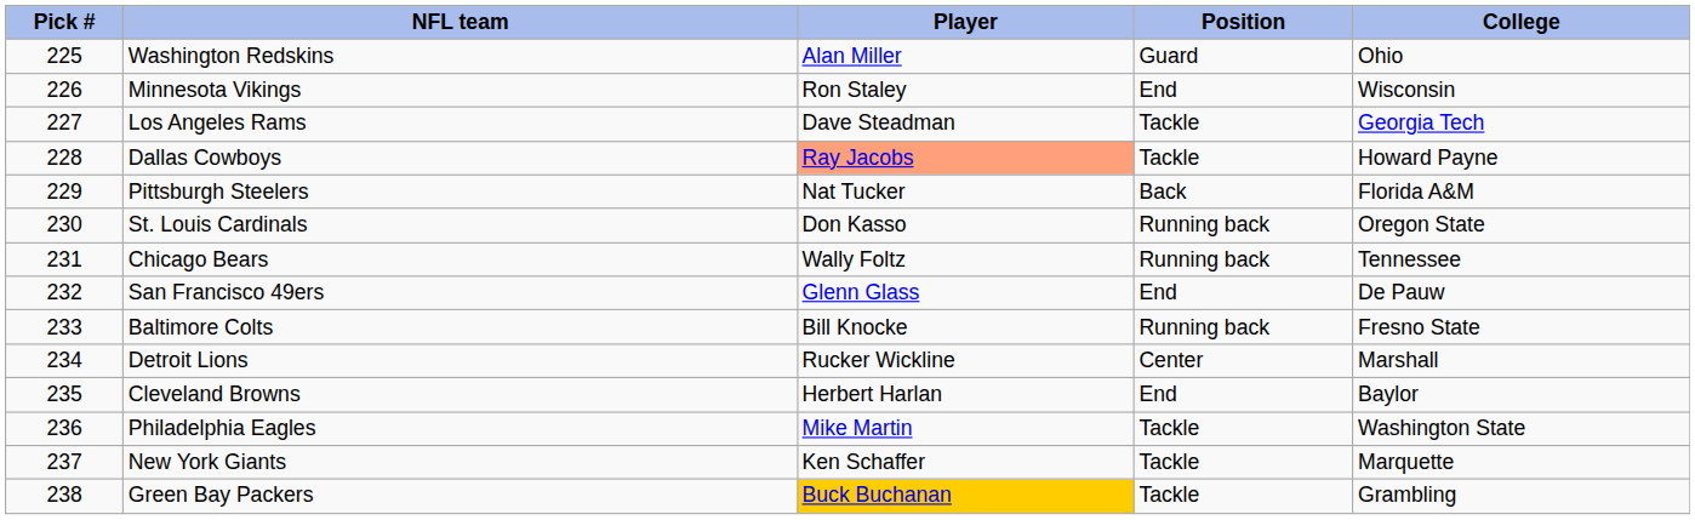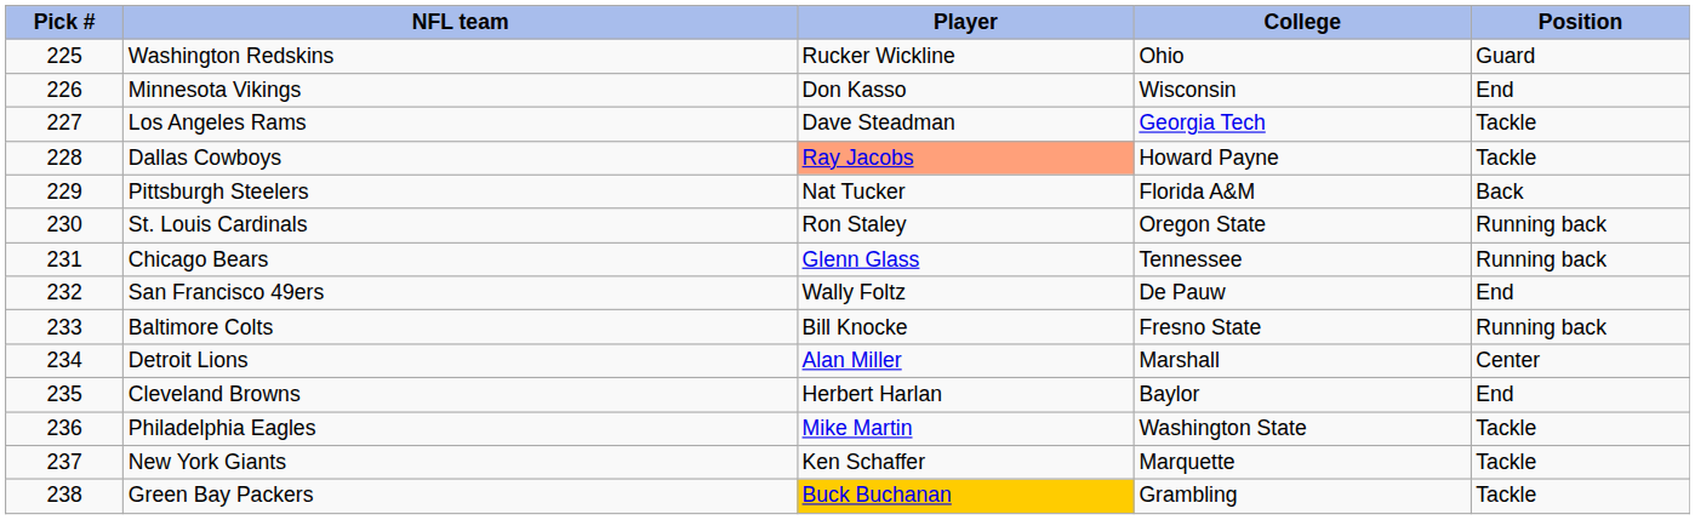 <table class="wikitable sortable sortable" style="width: 100%">
 <tr>
 <th style="background:#a8bdec; width:7%;">Pick #</th>
 <th style="width:40%; background:#a8bdec;">NFL team</th>
 <th style="width:20%; background:#a8bdec;">Player</th>
+<th style="background:#A8BDEC;">College</th>
 <th style="width:13%; background:#a8bdec;">Position</th>
-<th style="background:#A8BDEC;">College</th>
 </tr>
 <tr>
 <td align=center>225</td>
 <td>Washington Redskins</td>
-<td><a href='#'>Alan Miller</a></td>
+<td>Rucker Wickline</td>
+<td>Ohio</td>
 <td>Guard</td>
-<td>Ohio</td>
 </tr>
 <tr>
 <td align=center>226</td>
 <td>Minnesota Vikings</td>
-<td>Ron Staley</td>
+<td>Don Kasso</td>
+<td>Wisconsin</td>
 <td>End</td>
-<td>Wisconsin</td>
 </tr>
 <tr>
 <td align=center>227</td>
 <td>Los Angeles Rams</td>
 <td>Dave Steadman</td>
+<td><a href='#'>Georgia Tech</a></td>
 <td>Tackle</td>
-<td><a href='#'>Georgia Tech</a></td>
 </tr>
 <tr>
 <td align=center>228</td>
 <td>Dallas Cowboys</td>
 <td style="background: lightsalmon;"><a href='#'>Ray Jacobs</a></td>
+<td>Howard Payne</td>
 <td>Tackle</td>
-<td>Howard Payne</td>
 </tr>
 <tr>
 <td align=center>229</td>
 <td>Pittsburgh Steelers</td>
 <td>Nat Tucker</td>
+<td>Florida A&M</td>
 <td>Back</td>
-<td>Florida A&M</td>
 </tr>
 <tr>
 <td align=center>230</td>
 <td>St. Louis Cardinals</td>
-<td>Don Kasso</td>
+<td>Ron Staley</td>
+<td>Oregon State</td>
 <td>Running back</td>
-<td>Oregon State</td>
 </tr>
 <tr>
 <td align=center>231</td>
 <td>Chicago Bears</td>
-<td>Wally Foltz</td>
+<td><a href='#'>Glenn Glass</a></td>
+<td>Tennessee</td>
 <td>Running back</td>
-<td>Tennessee</td>
 </tr>
 <tr>
 <td align=center>232</td>
 <td>San Francisco 49ers</td>
-<td><a href='#'>Glenn Glass</a></td>
+<td>Wally Foltz</td>
+<td>De Pauw</td>
 <td>End</td>
-<td>De Pauw</td>
 </tr>
 <tr>
 <td align=center>233</td>
 <td>Baltimore Colts</td>
 <td>Bill Knocke</td>
+<td>Fresno State</td>
 <td>Running back</td>
-<td>Fresno State</td>
 </tr>
 <tr>
 <td align=center>234</td>
 <td>Detroit Lions</td>
-<td>Rucker Wickline</td>
+<td><a href='#'>Alan Miller</a></td>
+<td>Marshall</td>
 <td>Center</td>
-<td>Marshall</td>
 </tr>
 <tr>
 <td align=center>235</td>
 <td>Cleveland Browns</td>
 <td>Herbert Harlan</td>
+<td>Baylor</td>
 <td>End</td>
-<td>Baylor</td>
 </tr>
 <tr>
 <td align=center>236</td>
 <td>Philadelphia Eagles</td>
 <td><a href='#'>Mike Martin</a></td>
+<td>Washington State</td>
 <td>Tackle</td>
-<td>Washington State</td>
 </tr>
 <tr>
 <td align=center>237</td>
 <td>New York Giants</td>
 <td>Ken Schaffer</td>
+<td>Marquette</td>
 <td>Tackle</td>
-<td>Marquette</td>
 </tr>
 <tr>
 <td align=center>238</td>
 <td>Green Bay Packers</td>
 <td bgcolor="#FFCC00"><a href='#'>Buck Buchanan</a></td>
+<td>Grambling</td>
 <td>Tackle</td>
-<td>Grambling</td>
 </tr>
 </table>
